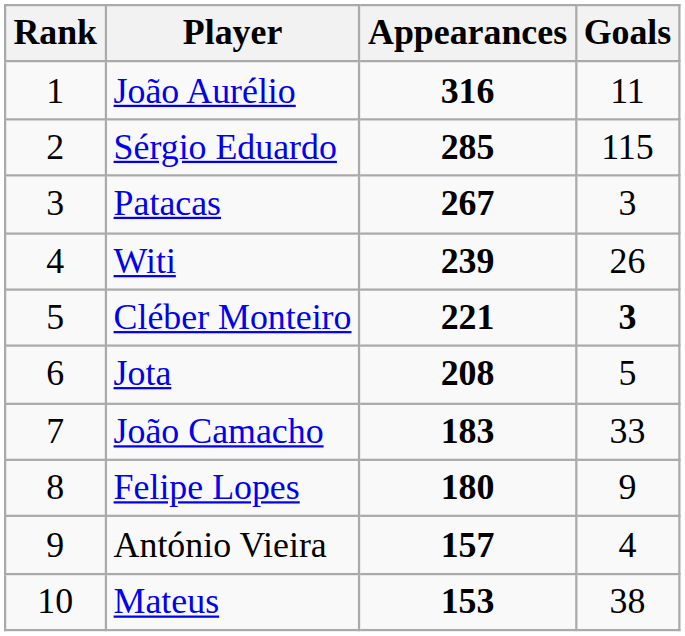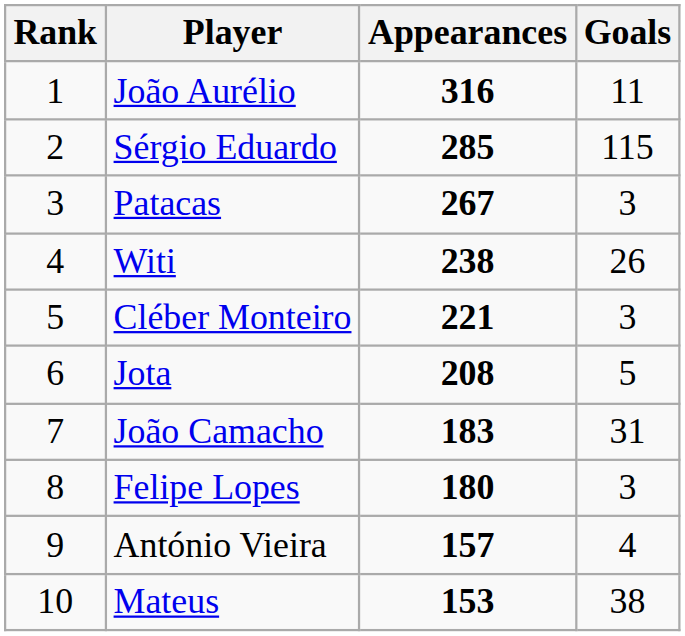 <table class="wikitable" style="text-align:center;">
 <tr>
 <th>Rank</th>
 <th>Player</th>
 <th>Appearances</th>
 <th>Goals</th>
 </tr>
 <tr>
 <td rowspan=1>1</td>
 <td align="left"> <a href='#'>João Aurélio</a></td>
 <td><strong>316</strong></td>
 <td>11</td>
 </tr>
 <tr>
 <td rowspan=1>2</td>
 <td align="left"> <a href='#'>Sérgio Eduardo</a></td>
 <td><strong>285</strong></td>
 <td>115</td>
 </tr>
 <tr>
 <td rowspan=1>3</td>
 <td align="left"> <a href='#'>Patacas</a></td>
 <td><strong>267</strong></td>
 <td>3</td>
 </tr>
 <tr>
 <td rowspan=1>4</td>
 <td align="left"> <a href='#'>Witi</a></td>
-<td><strong>239</strong></td>
+<td><strong>238</strong></td>
 <td>26</td>
 </tr>
 <tr>
 <td rowspan=1>5</td>
 <td align="left"> <a href='#'>Cléber Monteiro</a></td>
 <td><strong>221</strong></td>
-<td><strong>3</strong></td>
+<td>3</td>
 </tr>
 <tr>
 <td rowspan=1>6</td>
 <td align="left"> <a href='#'>Jota</a></td>
 <td><strong>208</strong></td>
 <td>5</td>
 </tr>
 <tr>
 <td rowspan=1>7</td>
 <td align="left"> <a href='#'>João Camacho</a></td>
 <td><strong>183</strong></td>
-<td>33</td>
+<td>31</td>
 </tr>
 <tr>
 <td rowspan=1>8</td>
 <td align="left"> <a href='#'>Felipe Lopes</a></td>
 <td><strong>180</strong></td>
-<td>9</td>
+<td>3</td>
 </tr>
 <tr>
 <td rowspan=1>9</td>
 <td align="left"> António Vieira</td>
 <td><strong>157</strong></td>
 <td>4</td>
 </tr>
 <tr>
 <td rowspan=1>10</td>
 <td align="left"> <a href='#'>Mateus</a></td>
 <td><strong>153</strong></td>
 <td>38</td>
 </tr>
 </table>
